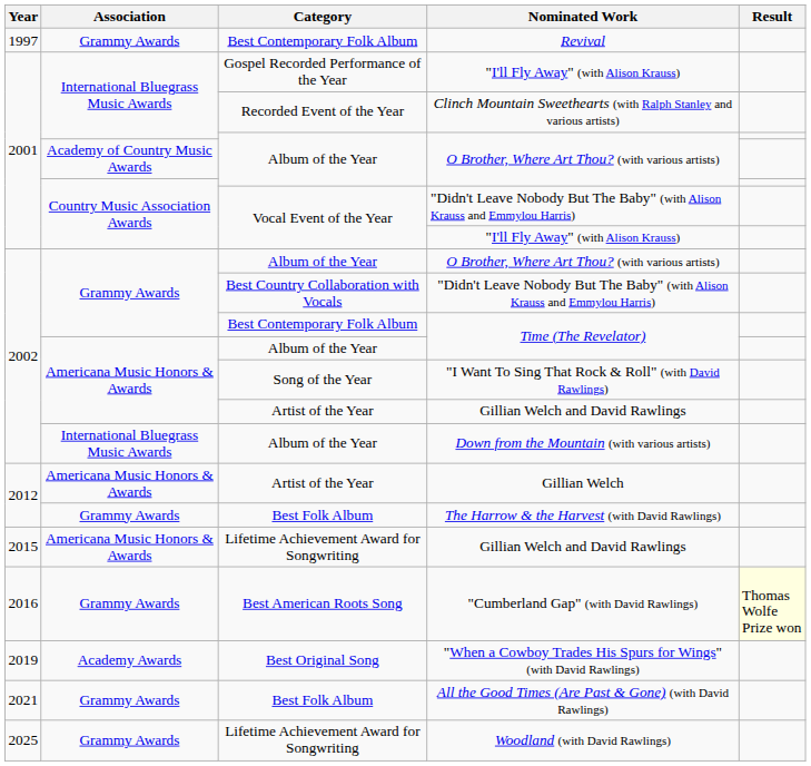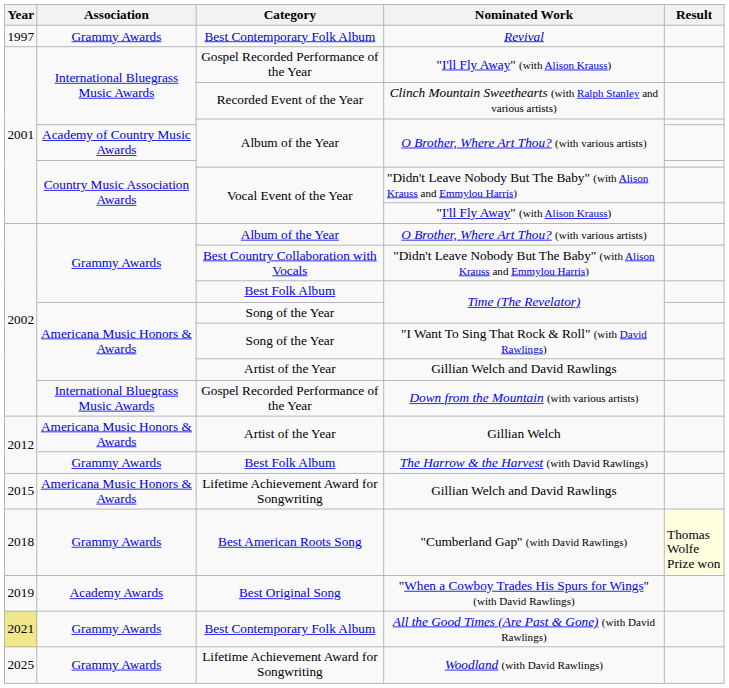 <table class="wikitable">
 <tr>
 <th>Year</th>
 <th>Association</th>
 <th>Category</th>
 <th>Nominated Work</th>
 <th width="65">Result</th>
 </tr>
 <tr>
 <td>1997</td>
 <td align="center"><a href='#'>Grammy Awards</a></td>
 <td align="center"><a href='#'>Best Contemporary Folk Album</a></td>
 <td align="center"><a href='#'><em>Revival</em></a></td>
 <td></td>
 </tr>
 <tr>
 <td rowspan=7>2001</td>
 <td align="center" rowspan=3><a href='#'>International Bluegrass Music Awards</a></td>
 <td align="center">Gospel Recorded Performance of the Year</td>
 <td align="center">"<a href='#'>I'll Fly Away</a>" <small>(with <a href='#'>Alison Krauss</a>)</small></td>
 <td></td>
 </tr>
 <tr>
 <td align="center">Recorded Event of the Year</td>
 <td align="center"><em>Clinch Mountain Sweethearts</em> <small>(with <a href='#'>Ralph Stanley</a> and various artists)</small></td>
 <td></td>
 </tr>
 <tr>
 <td align="center" rowspan=3>Album of the Year</td>
 <td align="center" rowspan=3><a href='#'><em>O Brother, Where Art Thou?</em></a> <small>(with various artists)</small></td>
 <td></td>
 </tr>
 <tr>
 <td align="center"><a href='#'>Academy of Country Music Awards</a></td>
 <td></td>
 </tr>
 <tr>
 <td rowspan="3" align="center"><a href='#'>Country Music Association Awards</a></td>
 <td></td>
 </tr>
 <tr>
 <td rowspan="2" align="center">Vocal Event of the Year</td>
 <td>"Didn't Leave Nobody But The Baby" <small>(with <a href='#'>Alison Krauss</a> and <a href='#'>Emmylou Harris</a>)</small></td>
 <td></td>
 </tr>
 <tr>
 <td align="center">"<a href='#'>I'll Fly Away</a>" <small>(with <a href='#'>Alison Krauss</a>)</small></td>
 <td></td>
 </tr>
 <tr>
 <td rowspan="7">2002</td>
 <td rowspan="3" align="center"><a href='#'>Grammy Awards</a></td>
 <td align="center"><a href='#'>Album of the Year</a></td>
 <td align="center"><a href='#'><em>O Brother, Where Art Thou?</em></a> <small>(with various artists)</small></td>
 <td></td>
 </tr>
 <tr>
 <td align="center"><a href='#'>Best Country Collaboration with Vocals</a></td>
 <td align="center">"Didn't Leave Nobody But The Baby" <small>(with <a href='#'>Alison Krauss</a> and <a href='#'>Emmylou Harris</a>)</small></td>
 <td></td>
 </tr>
 <tr>
-<td align="center"><a href='#'>Best Contemporary Folk Album</a></td>
+<td align="center"><a href='#'>Best Folk Album</a></td>
 <td rowspan="2" align="center"><em><a href='#'>Time (The Revelator)</a></em></td>
 <td></td>
 </tr>
 <tr>
 <td align="center" rowspan=3><a href='#'>Americana Music Honors & Awards</a></td>
-<td align="center">Album of the Year</td>
+<td align="center">Song of the Year</td>
 <td></td>
 </tr>
 <tr>
 <td align="center">Song of the Year</td>
 <td align="center">"I Want To Sing That Rock & Roll" <small>(with <a href='#'>David Rawlings</a>)</small></td>
 <td></td>
 </tr>
 <tr>
 <td align="center">Artist of the Year</td>
 <td align="center">Gillian Welch and David Rawlings</td>
 <td></td>
 </tr>
 <tr>
 <td align="center"><a href='#'>International Bluegrass Music Awards</a></td>
-<td align="center">Album of the Year</td>
+<td align="center">Gospel Recorded Performance of the Year</td>
 <td align="center"><em><a href='#'>Down from the Mountain</a></em> <small>(with various artists)</small></td>
 <td></td>
 </tr>
 <tr>
 <td align="center" rowspan=2>2012</td>
 <td align="center"><a href='#'>Americana Music Honors & Awards</a></td>
 <td align="center">Artist of the Year</td>
 <td align="center">Gillian Welch</td>
 <td></td>
 </tr>
 <tr>
 <td align="center"><a href='#'>Grammy Awards</a></td>
 <td align="center"><a href='#'>Best Folk Album</a></td>
 <td align="center"><em><a href='#'>The Harrow & the Harvest</a></em> <small>(with David Rawlings)</small></td>
 <td></td>
 </tr>
 <tr>
 <td>2015</td>
 <td align="center"><a href='#'>Americana Music Honors & Awards</a></td>
 <td align="center">Lifetime Achievement Award for Songwriting</td>
 <td align="center">Gillian Welch and David Rawlings</td>
 <td></td>
 </tr>
 <tr>
-<td>2016</td>
+<td>2018</td>
 <td align="center"><a href='#'>Grammy Awards</a></td>
 <td align="center"><a href='#'>Best American Roots Song</a></td>
 <td align="center">"Cumberland Gap" <small>(with David Rawlings)</small></td>
 <td style="background: lightyellow;"><br>Thomas Wolfe Prize  won</td>
 </tr>
 <tr>
 <td>2019</td>
 <td align="center"><a href='#'>Academy Awards</a></td>
 <td align="center"><a href='#'>Best Original Song</a></td>
 <td align="center">"<a href='#'>When a Cowboy Trades His Spurs for Wings</a>" <small>(with David Rawlings)</small></td>
 <td></td>
 </tr>
 <tr>
-<td>2021</td>
+<td style="background: khaki;">2021</td>
 <td align="center"><a href='#'>Grammy Awards</a></td>
-<td align="center"><a href='#'>Best Folk Album</a></td>
+<td align="center"><a href='#'>Best Contemporary Folk Album</a></td>
 <td align="center"><em><a href='#'>All the Good Times (Are Past & Gone)</a></em> <small>(with David Rawlings)</small></td>
 <td></td>
 </tr>
 <tr>
 <td>2025</td>
 <td align="center"><a href='#'>Grammy Awards</a></td>
 <td align="center">Lifetime Achievement Award for Songwriting</td>
 <td align="center"><em><a href='#'>Woodland</a></em> <small>(with David Rawlings)</small></td>
 <td></td>
 </tr>
 </table>
